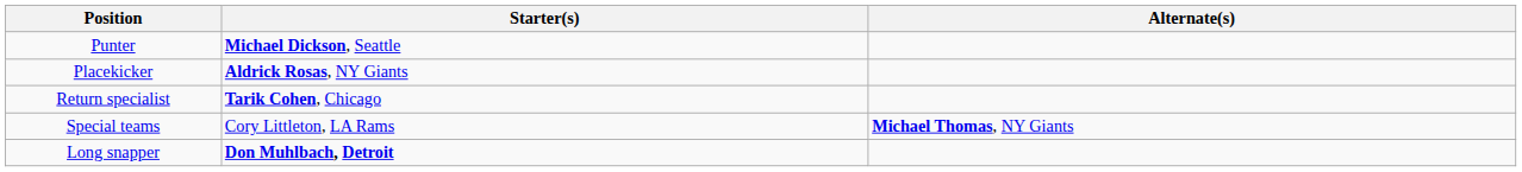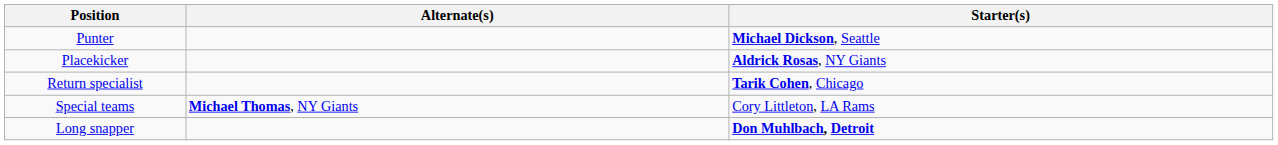 <table class="wikitable" style="width:90%;">
 <tr>
 <th style="width:10%;">Position</th>
+<th style="width:30%;">Alternate(s)</th>
 <th style="width:30%;">Starter(s)</th>
-<th style="width:30%;">Alternate(s)</th>
 </tr>
 <tr>
 <td align=center><a href='#'>Punter</a></td>
+<td></td>
 <td> <strong><a href='#'>Michael Dickson</a></strong>, <a href='#'>Seattle</a></td>
-<td></td>
 </tr>
 <tr>
 <td align=center><a href='#'>Placekicker</a></td>
+<td></td>
 <td> <strong><a href='#'>Aldrick Rosas</a></strong>, <a href='#'>NY Giants</a></td>
-<td></td>
 </tr>
 <tr>
 <td align=center><a href='#'>Return specialist</a></td>
+<td></td>
 <td> <strong><a href='#'>Tarik Cohen</a></strong>, <a href='#'>Chicago</a></td>
-<td></td>
 </tr>
 <tr>
 <td align=center><a href='#'>Special teams</a></td>
+<td> <strong><a href='#'>Michael Thomas</a></strong>, <a href='#'>NY Giants</a></td>
 <td> <a href='#'>Cory Littleton</a>, <a href='#'>LA Rams</a></td>
-<td> <strong><a href='#'>Michael Thomas</a></strong>, <a href='#'>NY Giants</a></td>
 </tr>
 <tr>
 <td align=center><a href='#'>Long snapper</a></td>
+<td></td>
 <td> <strong><a href='#'>Don Muhlbach</a>, <a href='#'>Detroit</a></strong></td>
-<td></td>
 </tr>
 </table>
